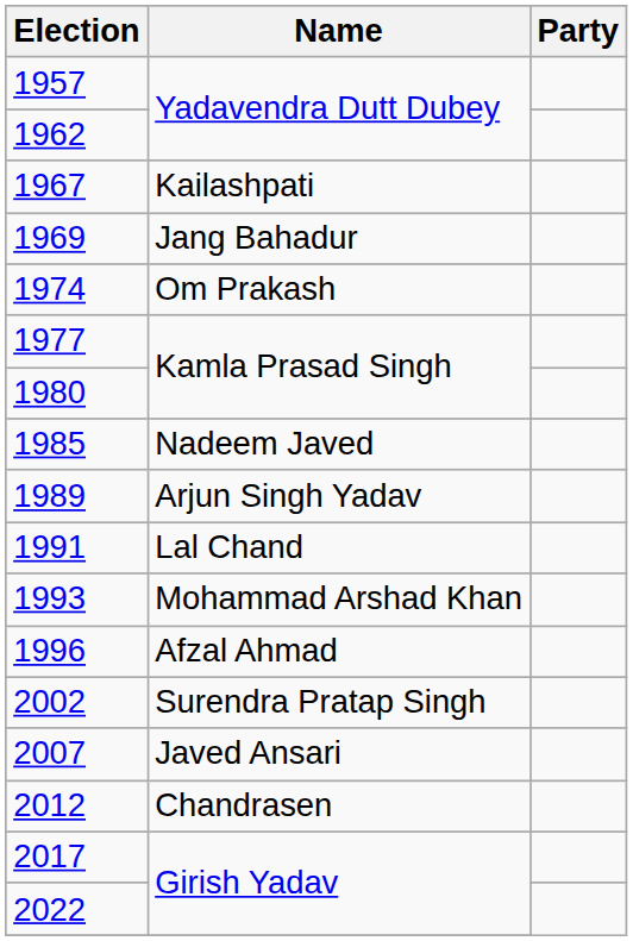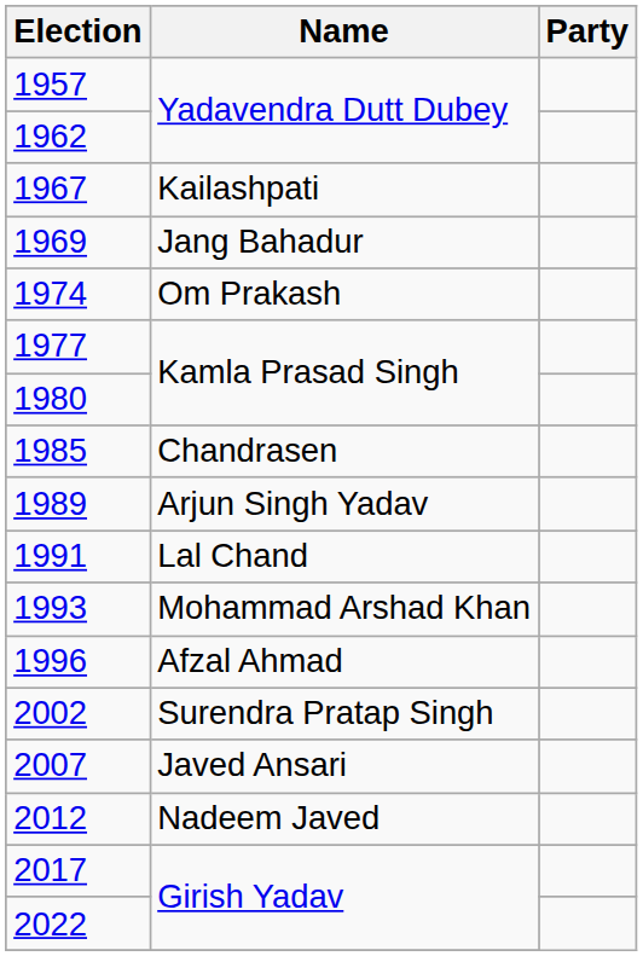 <table class="wikitable">
 <tr>
 <th>Election</th>
 <th>Name</th>
 <th colspan="2">Party</th>
 </tr>
 <tr>
 <td><a href='#'>1957</a></td>
 <td rowspan="2"><a href='#'>Yadavendra Dutt Dubey</a></td>
 <td></td>
 </tr>
 <tr>
 <td><a href='#'>1962</a></td>
 </tr>
 <tr>
 <td><a href='#'>1967</a></td>
 <td>Kailashpati</td>
 <td></td>
 </tr>
 <tr>
 <td><a href='#'>1969</a></td>
 <td>Jang Bahadur</td>
 <td></td>
 </tr>
 <tr>
 <td><a href='#'>1974</a></td>
 <td>Om Prakash</td>
 <td></td>
 </tr>
 <tr>
 <td><a href='#'>1977</a></td>
 <td rowspan="2">Kamla Prasad Singh</td>
 </tr>
 <tr>
 <td><a href='#'>1980</a></td>
 <td></td>
 </tr>
 <tr>
 <td><a href='#'>1985</a></td>
-<td>Nadeem Javed</td>
+<td>Chandrasen</td>
 <td></td>
 </tr>
 <tr>
 <td><a href='#'>1989</a></td>
 <td>Arjun Singh Yadav</td>
 <td></td>
 </tr>
 <tr>
 <td><a href='#'>1991</a></td>
 <td>Lal Chand</td>
 <td></td>
 </tr>
 <tr>
 <td><a href='#'>1993</a></td>
 <td>Mohammad Arshad Khan</td>
 <td></td>
 </tr>
 <tr>
 <td><a href='#'>1996</a></td>
 <td>Afzal Ahmad</td>
 <td></td>
 </tr>
 <tr>
 <td><a href='#'>2002</a></td>
 <td>Surendra Pratap Singh</td>
 <td></td>
 </tr>
 <tr>
 <td><a href='#'>2007</a></td>
 <td>Javed Ansari</td>
 <td></td>
 </tr>
 <tr>
 <td><a href='#'>2012</a></td>
-<td>Chandrasen</td>
+<td>Nadeem Javed</td>
 <td></td>
 </tr>
 <tr>
 <td><a href='#'>2017</a></td>
 <td rowspan="2"><a href='#'>Girish Yadav</a></td>
 <td></td>
 </tr>
 <tr>
 <td><a href='#'>2022</a></td>
 </tr>
 <tr>
 </tr>
 </table>
